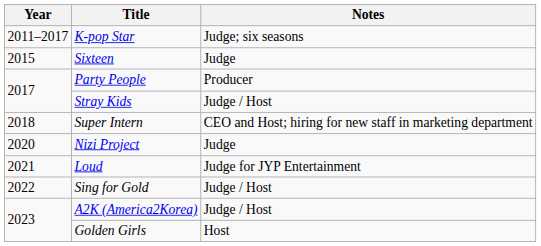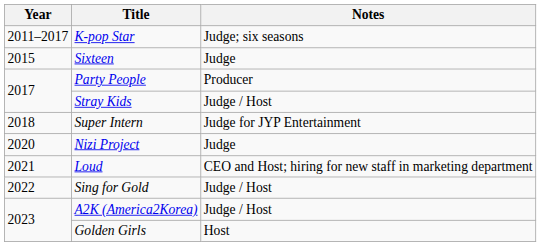 <table class="wikitable sortable">
 <tr>
 <th>Year</th>
 <th>Title</th>
 <th>Notes</th>
 </tr>
 <tr>
 <td>2011–2017</td>
 <td><em><a href='#'>K-pop Star</a></em></td>
 <td>Judge; six seasons</td>
 </tr>
 <tr>
 <td>2015</td>
 <td><em><a href='#'>Sixteen</a></em></td>
 <td>Judge</td>
 </tr>
 <tr>
 <td rowspan="2">2017</td>
 <td><em><a href='#'>Party People</a></em></td>
 <td>Producer</td>
 </tr>
 <tr>
 <td><a href='#'><em>Stray Kids</em></a></td>
 <td>Judge / Host</td>
 </tr>
 <tr>
 <td>2018</td>
 <td><em>Super Intern</em></td>
-<td>CEO and Host; hiring for new staff in marketing department</td>
+<td>Judge for JYP Entertainment</td>
 </tr>
 <tr>
 <td>2020</td>
 <td><em><a href='#'>Nizi Project</a></em></td>
 <td>Judge</td>
 </tr>
 <tr>
 <td>2021</td>
 <td><em><a href='#'>Loud</a></em></td>
-<td>Judge for JYP Entertainment</td>
+<td>CEO and Host; hiring for new staff in marketing department</td>
 </tr>
 <tr>
 <td>2022</td>
 <td><em>Sing for Gold</em></td>
 <td>Judge / Host</td>
 </tr>
 <tr>
 <td rowspan=2>2023</td>
 <td><em><a href='#'>A2K (America2Korea)</a></em></td>
 <td>Judge / Host</td>
 </tr>
 <tr>
 <td><em>Golden Girls</em></td>
 <td>Host</td>
 </tr>
 </table>
